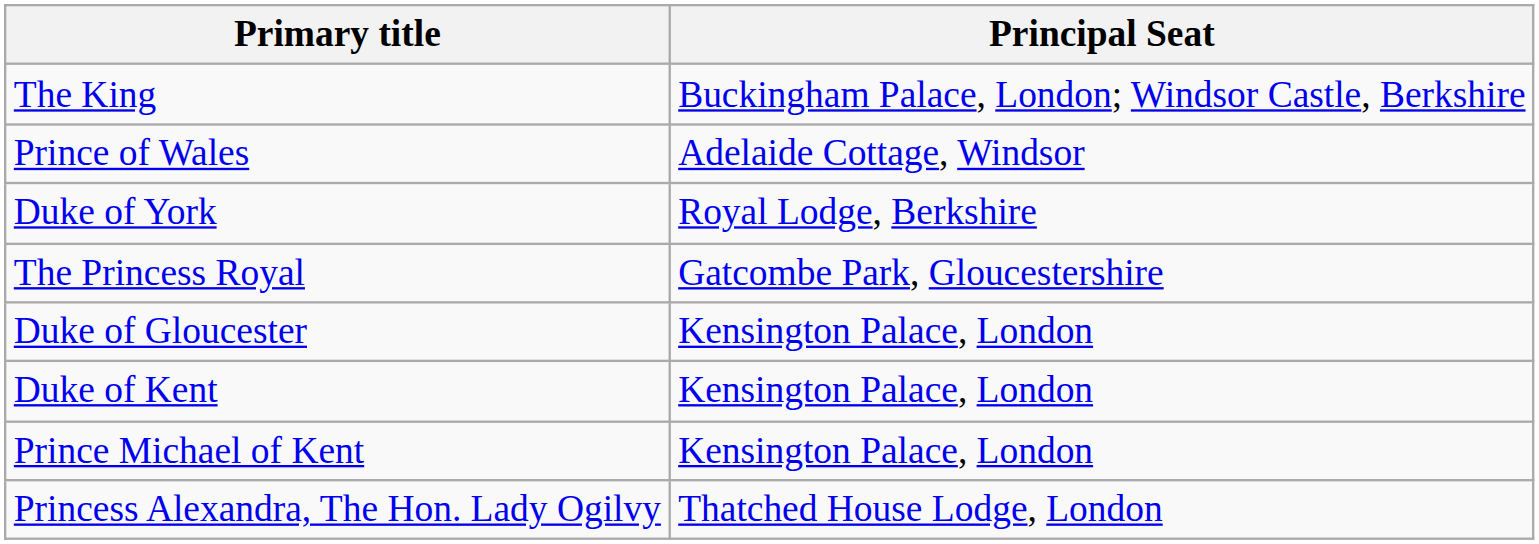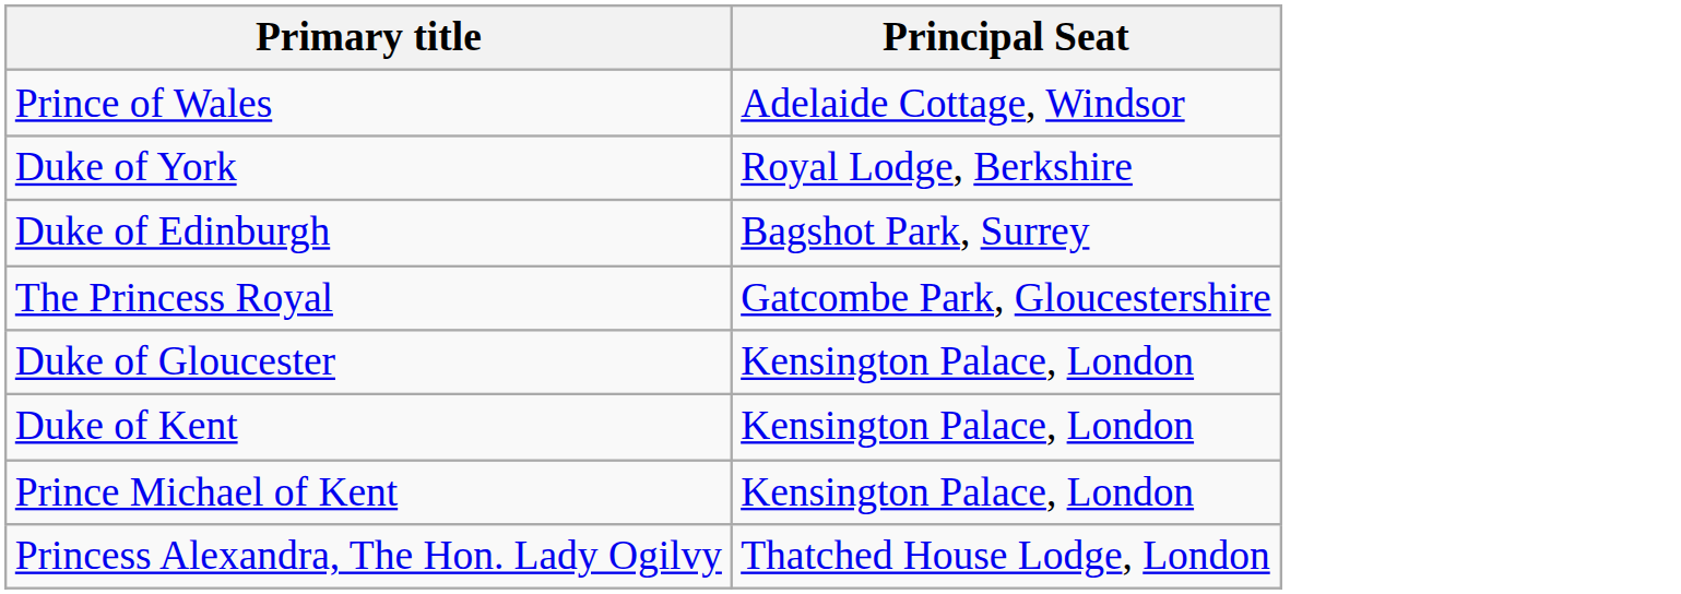 <table class="wikitable" style="text-align:left">
 <tr>
 <th>Primary title</th>
 <th>Principal Seat</th>
-</tr>
-<tr>
-<td><a href='#'>The King</a></td>
-<td><a href='#'>Buckingham Palace</a>, <a href='#'>London</a>; <a href='#'>Windsor Castle</a>, <a href='#'>Berkshire</a></td>
 </tr>
 <tr>
 <td><a href='#'>Prince of Wales</a></td>
 <td><a href='#'>Adelaide Cottage</a>, <a href='#'>Windsor</a></td>
 </tr>
 <tr>
 <td><a href='#'>Duke of York</a></td>
 <td><a href='#'>Royal Lodge</a>, <a href='#'>Berkshire</a></td>
+</tr>
+<tr>
+<td><a href='#'>Duke of Edinburgh</a></td>
+<td><a href='#'>Bagshot Park</a>, <a href='#'>Surrey</a></td>
 </tr>
 <tr>
 <td><a href='#'>The Princess Royal</a></td>
 <td><a href='#'>Gatcombe Park</a>, <a href='#'>Gloucestershire</a></td>
 </tr>
 <tr>
 <td><a href='#'>Duke of Gloucester</a></td>
 <td><a href='#'>Kensington Palace</a>, <a href='#'>London</a></td>
 </tr>
 <tr>
 <td><a href='#'>Duke of Kent</a></td>
 <td><a href='#'>Kensington Palace</a>, <a href='#'>London</a></td>
 </tr>
 <tr>
 <td><a href='#'>Prince Michael of Kent</a></td>
 <td><a href='#'>Kensington Palace</a>, <a href='#'>London</a></td>
 </tr>
 <tr>
 <td><a href='#'>Princess Alexandra, The Hon. Lady Ogilvy</a></td>
 <td><a href='#'>Thatched House Lodge</a>, <a href='#'>London</a></td>
 </tr>
 </table>
